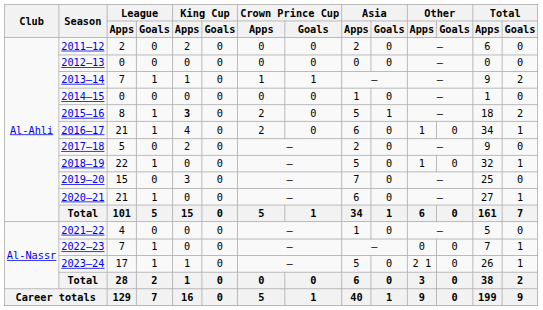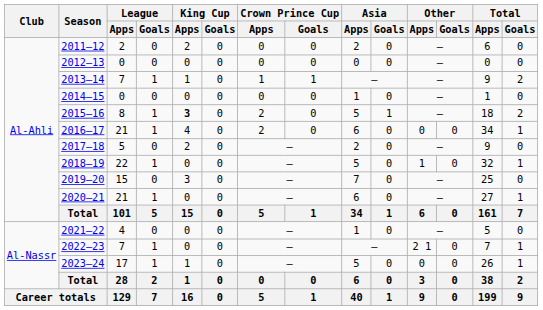 <table class="wikitable" style="text-align: center">
 <tr>
 <th rowspan=2>Club</th>
 <th rowspan=2>Season</th>
 <th colspan=2>League</th>
 <th colspan=2>King Cup</th>
 <th colspan=2>Crown Prince Cup</th>
 <th colspan=2>Asia</th>
 <th colspan=2>Other</th>
 <th colspan=2>Total</th>
 </tr>
 <tr>
 <th>Apps</th>
 <th>Goals</th>
 <th>Apps</th>
 <th>Goals</th>
 <th>Apps</th>
 <th>Goals</th>
 <th>Apps</th>
 <th>Goals</th>
 <th>Apps</th>
 <th>Goals</th>
 <th>Apps</th>
 <th>Goals</th>
 </tr>
 <tr>
 <td rowspan=11><a href='#'>Al-Ahli</a></td>
 <td><a href='#'>2011–12</a></td>
 <td>2</td>
 <td>0</td>
 <td>2</td>
 <td>0</td>
 <td>0</td>
 <td>0</td>
 <td>2</td>
 <td>0</td>
 <td colspan=2>—</td>
 <td>6</td>
 <td>0</td>
 </tr>
 <tr>
 <td><a href='#'>2012–13</a></td>
 <td>0</td>
 <td>0</td>
 <td>0</td>
 <td>0</td>
 <td>0</td>
 <td>0</td>
 <td>0</td>
 <td>0</td>
 <td colspan=2>—</td>
 <td>0</td>
 <td>0</td>
 </tr>
 <tr>
 <td><a href='#'>2013–14</a></td>
 <td>7</td>
 <td>1</td>
 <td>1</td>
 <td>0</td>
 <td>1</td>
 <td>1</td>
 <td colspan=2>—</td>
 <td colspan=2>—</td>
 <td>9</td>
 <td>2</td>
 </tr>
 <tr>
 <td><a href='#'>2014–15</a></td>
 <td>0</td>
 <td>0</td>
 <td>0</td>
 <td>0</td>
 <td>0</td>
 <td>0</td>
 <td>1</td>
 <td>0</td>
 <td colspan=2>—</td>
 <td>1</td>
 <td>0</td>
 </tr>
 <tr>
 <td><a href='#'>2015–16</a></td>
 <td>8</td>
 <td>1</td>
 <td><strong>3</strong></td>
 <td>0</td>
 <td>2</td>
 <td>0</td>
 <td>5</td>
 <td>1</td>
 <td colspan=2>—</td>
 <td>18</td>
 <td>2</td>
 </tr>
 <tr>
 <td><a href='#'>2016–17</a></td>
 <td>21</td>
 <td>1</td>
 <td>4</td>
 <td>0</td>
 <td>2</td>
 <td>0</td>
 <td>6</td>
 <td>0</td>
-<td>1</td>
+<td>0</td>
 <td>0</td>
 <td>34</td>
 <td>1</td>
 </tr>
 <tr>
 <td><a href='#'>2017–18</a></td>
 <td>5</td>
 <td>0</td>
 <td>2</td>
 <td>0</td>
 <td colspan=2>—</td>
 <td>2</td>
 <td>0</td>
 <td colspan=2>—</td>
 <td>9</td>
 <td>0</td>
 </tr>
 <tr>
 <td><a href='#'>2018–19</a></td>
 <td>22</td>
 <td>1</td>
 <td>0</td>
 <td>0</td>
 <td colspan=2>—</td>
 <td>5</td>
 <td>0</td>
 <td>1</td>
 <td>0</td>
 <td>32</td>
 <td>1</td>
 </tr>
 <tr>
 <td><a href='#'>2019–20</a></td>
 <td>15</td>
 <td>0</td>
 <td>3</td>
 <td>0</td>
 <td colspan=2>—</td>
 <td>7</td>
 <td>0</td>
 <td colspan=2>—</td>
 <td>25</td>
 <td>0</td>
 </tr>
 <tr>
 <td><a href='#'>2020–21</a></td>
 <td>21</td>
 <td>1</td>
 <td>0</td>
 <td>0</td>
 <td colspan=2>—</td>
 <td>6</td>
 <td>0</td>
 <td colspan=2>—</td>
 <td>27</td>
 <td>1</td>
 </tr>
 <tr>
 <th>Total</th>
 <th>101</th>
 <th>5</th>
 <th>15</th>
 <th>0</th>
 <th>5</th>
 <th>1</th>
 <th>34</th>
 <th>1</th>
 <th>6</th>
 <th>0</th>
 <th>161</th>
 <th>7</th>
 </tr>
 <tr>
 <td rowspan=4><a href='#'>Al-Nassr</a></td>
 <td><a href='#'>2021–22</a></td>
 <td>4</td>
 <td>0</td>
 <td>0</td>
 <td>0</td>
 <td colspan=2>—</td>
 <td>1</td>
 <td>0</td>
 <td colspan=2>—</td>
 <td>5</td>
 <td>0</td>
 </tr>
 <tr>
 <td><a href='#'>2022–23</a></td>
 <td>7</td>
 <td>1</td>
 <td>0</td>
 <td>0</td>
 <td colspan=2>—</td>
 <td colspan=2>—</td>
-<td>0</td>
+<td>2 1</td>
 <td>0</td>
 <td>7</td>
 <td>1</td>
 </tr>
 <tr>
 <td><a href='#'>2023–24</a></td>
 <td>17</td>
 <td>1</td>
 <td>1</td>
 <td>0</td>
 <td colspan=2>—</td>
 <td>5</td>
 <td>0</td>
-<td>2 1</td>
+<td>0</td>
 <td>0</td>
 <td>26</td>
 <td>1</td>
 </tr>
 <tr>
 <th>Total</th>
 <th>28</th>
 <th>2</th>
 <th>1</th>
 <th>0</th>
 <th>0</th>
 <th>0</th>
 <th>6</th>
 <th>0</th>
 <th>3</th>
 <th>0</th>
 <th>38</th>
 <th>2</th>
 </tr>
 <tr>
 <th colspan=2>Career totals</th>
 <th>129</th>
 <th>7</th>
 <th>16</th>
 <th>0</th>
 <th>5</th>
 <th>1</th>
 <th>40</th>
 <th>1</th>
 <th>9</th>
 <th>0</th>
 <th>199</th>
 <th>9</th>
 </tr>
 </table>
